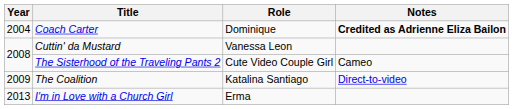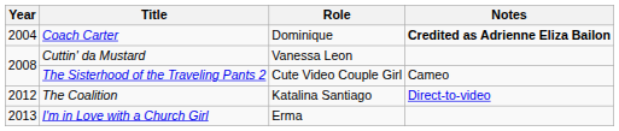 <table class="wikitable">
 <tr>
 <th>Year</th>
 <th>Title</th>
 <th>Role</th>
 <th class="unsortable">Notes</th>
 </tr>
 <tr>
 <td>2004</td>
 <td><em><a href='#'>Coach Carter</a></em></td>
 <td>Dominique</td>
 <td><strong>Credited as Adrienne Eliza Bailon</strong></td>
 </tr>
 <tr>
 <td rowspan="2">2008</td>
 <td><em>Cuttin' da Mustard</em></td>
 <td>Vanessa Leon</td>
 <td></td>
 </tr>
 <tr>
 <td><em><a href='#'>The Sisterhood of the Traveling Pants 2</a></em></td>
 <td>Cute Video Couple Girl</td>
 <td>Cameo</td>
 </tr>
 <tr>
-<td>2009</td>
+<td>2012</td>
 <td><em>The Coalition</em></td>
 <td>Katalina Santiago</td>
 <td><a href='#'>Direct-to-video</a></td>
 </tr>
 <tr>
 <td>2013</td>
 <td><em><a href='#'>I'm in Love with a Church Girl</a></em></td>
 <td>Erma</td>
 <td></td>
 </tr>
 </table>
